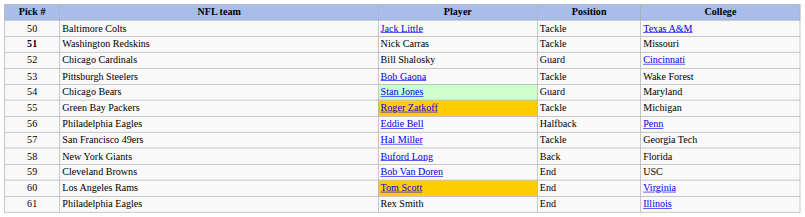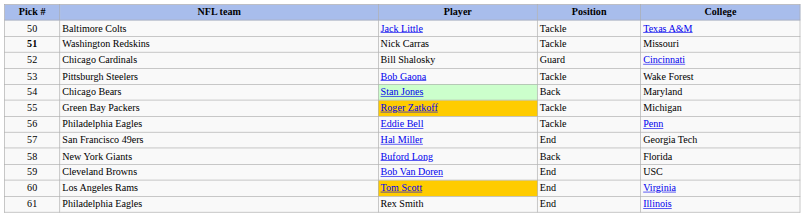 <table class="wikitable sortable sortable" style="width: 100%">
 <tr>
 <th style="background:#a8bdec; width:7%;">Pick #</th>
 <th style="width:40%; background:#a8bdec;">NFL team</th>
 <th style="width:20%; background:#a8bdec;">Player</th>
 <th style="width:13%; background:#a8bdec;">Position</th>
 <th style="background:#A8BDEC;">College</th>
 </tr>
 <tr>
 <td align=center>50</td>
 <td>Baltimore Colts</td>
 <td><a href='#'>Jack Little</a></td>
 <td>Tackle</td>
 <td><a href='#'>Texas A&M</a></td>
 </tr>
 <tr>
 <td align=center><strong>51</strong></td>
 <td>Washington Redskins</td>
 <td>Nick Carras</td>
 <td>Tackle</td>
 <td>Missouri</td>
 </tr>
 <tr>
 <td align=center>52</td>
 <td>Chicago Cardinals</td>
 <td>Bill Shalosky</td>
 <td>Guard</td>
 <td><a href='#'>Cincinnati</a></td>
 </tr>
 <tr>
 <td align=center>53</td>
 <td>Pittsburgh Steelers</td>
 <td><a href='#'>Bob Gaona</a></td>
 <td>Tackle</td>
 <td>Wake Forest</td>
 </tr>
 <tr>
 <td align=center>54</td>
 <td>Chicago Bears</td>
 <td style="background:#cfc;"><a href='#'>Stan Jones</a></td>
-<td>Guard</td>
+<td>Back</td>
 <td>Maryland</td>
 </tr>
 <tr>
 <td align=center>55</td>
 <td>Green Bay Packers</td>
 <td bgcolor="#FFCC00"><a href='#'>Roger Zatkoff</a></td>
 <td>Tackle</td>
 <td>Michigan</td>
 </tr>
 <tr>
 <td align=center>56</td>
 <td>Philadelphia Eagles</td>
 <td><a href='#'>Eddie Bell</a></td>
-<td>Halfback</td>
+<td>Tackle</td>
 <td><a href='#'>Penn</a></td>
 </tr>
 <tr>
 <td align=center>57</td>
 <td>San Francisco 49ers</td>
 <td><a href='#'>Hal Miller</a></td>
-<td>Tackle</td>
+<td>End</td>
 <td>Georgia Tech</td>
 </tr>
 <tr>
 <td align=center>58</td>
 <td>New York Giants</td>
 <td><a href='#'>Buford Long</a></td>
 <td>Back</td>
 <td>Florida</td>
 </tr>
 <tr>
 <td align=center>59</td>
 <td>Cleveland Browns</td>
 <td><a href='#'>Bob Van Doren</a></td>
 <td>End</td>
 <td>USC</td>
 </tr>
 <tr>
 <td align=center>60</td>
 <td>Los Angeles Rams</td>
 <td bgcolor="#FFCC00"><a href='#'>Tom Scott</a></td>
 <td>End</td>
 <td><a href='#'>Virginia</a></td>
 </tr>
 <tr>
 <td align=center>61</td>
 <td>Philadelphia Eagles</td>
 <td>Rex Smith</td>
 <td>End</td>
 <td><a href='#'>Illinois</a></td>
 </tr>
 </table>
